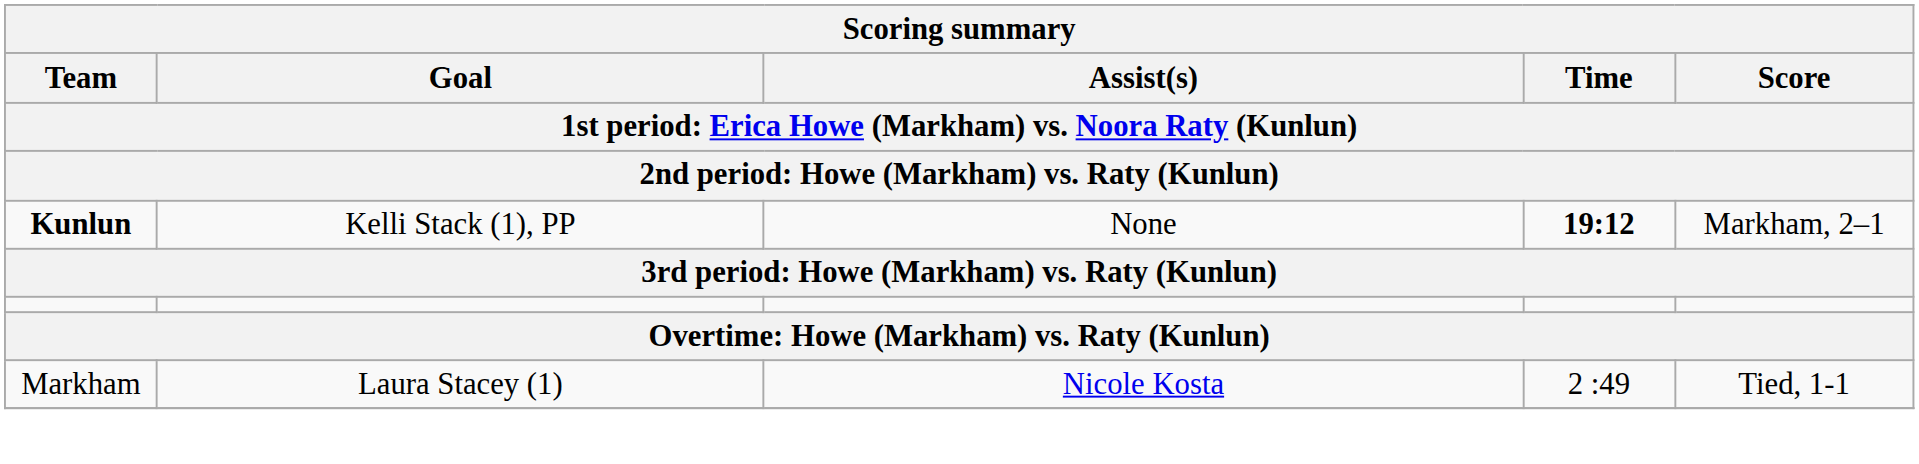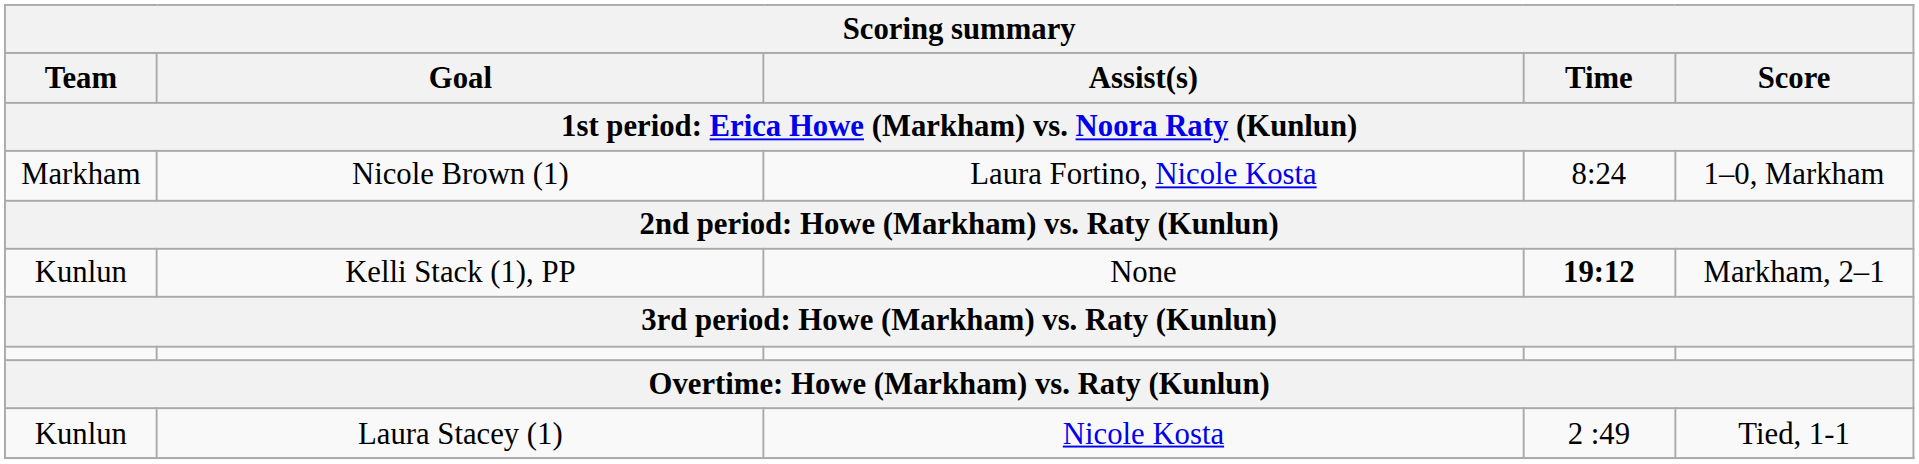 <table class="wikitable">
 <tr>
 <th colspan=5>Scoring summary</th>
 </tr>
 <tr>
 <th style="width:7%;">Team</th>
 <th style="width:28%;">Goal</th>
 <th style="width:35%;">Assist(s)</th>
 <th style="width:7%;">Time</th>
 <th style="width:11%;">Score</th>
 </tr>
 <tr>
 <th colspan=5>1st period: <a href='#'>Erica Howe</a> (Markham) vs. <a href='#'>Noora Raty</a> (Kunlun)</th>
 </tr>
 <tr>
+<td align=center>Markham</td>
+<td align=center>Nicole Brown (1)</td>
+<td align=center>Laura Fortino, <a href='#'>Nicole Kosta</a></td>
+<td align=center>8:24</td>
+<td align=center>1–0, Markham</td>
+</tr>
+<tr>
 <th colspan=5>2nd period: Howe (Markham) vs. Raty (Kunlun)</th>
 </tr>
 <tr>
-<td align=center><strong>Kunlun</strong></td>
+<td align=center>Kunlun</td>
 <td align=center>Kelli Stack (1), PP</td>
 <td align=center>None</td>
 <td align=center><strong>19:12</strong></td>
 <td align=center>Markham, 2–1</td>
 </tr>
 <tr>
 <th colspan=5>3rd period: Howe (Markham) vs. Raty (Kunlun)</th>
 </tr>
 <tr>
 <td align=center></td>
 <td align=center></td>
 <td align=center></td>
 <td align=center></td>
 <td align=center></td>
 </tr>
 <tr>
 <th colspan=5>Overtime: Howe (Markham) vs. Raty (Kunlun)</th>
 </tr>
 <tr>
-<td align=center>Markham</td>
+<td align=center>Kunlun</td>
 <td align=center>Laura Stacey (1)</td>
 <td align=center><a href='#'>Nicole Kosta</a></td>
 <td align=center>2 :49</td>
 <td align=center>Tied, 1-1</td>
 </tr>
 <tr>
 </tr>
 </table>
